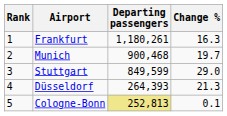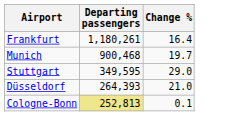 <table class="wikitable sortable">
 <tr>
-<th>Rank</th>
 <th>Airport</th>
 <th>Departing<br>passengers</th>
 <th>Change %</th>
 </tr>
 <tr>
-<td>1</td>
 <td><a href='#'>Frankfurt</a></td>
 <td style="text-align:right;">1,180,261</td>
-<td style="text-align:right;">16.3</td>
+<td style="text-align:right;">16.4</td>
 </tr>
 <tr>
-<td>2</td>
 <td><a href='#'>Munich</a></td>
 <td style="text-align:right;">900,468</td>
 <td style="text-align:right;">19.7</td>
 </tr>
 <tr>
-<td>3</td>
 <td><a href='#'>Stuttgart</a></td>
-<td style="text-align:right;">849,599</td>
+<td style="text-align:right;">349,595</td>
 <td style="text-align:right;">29.0</td>
 </tr>
 <tr>
-<td>4</td>
 <td><a href='#'>Düsseldorf</a></td>
 <td style="text-align:right;">264,393</td>
-<td style="text-align:right;">21.3</td>
+<td style="text-align:right;">21.0</td>
 </tr>
 <tr>
-<td>5</td>
 <td><a href='#'>Cologne-Bonn</a></td>
 <td style="background: khaki; text-align:right;">252,813</td>
 <td style="text-align:right;">0.1</td>
 </tr>
 </table>
